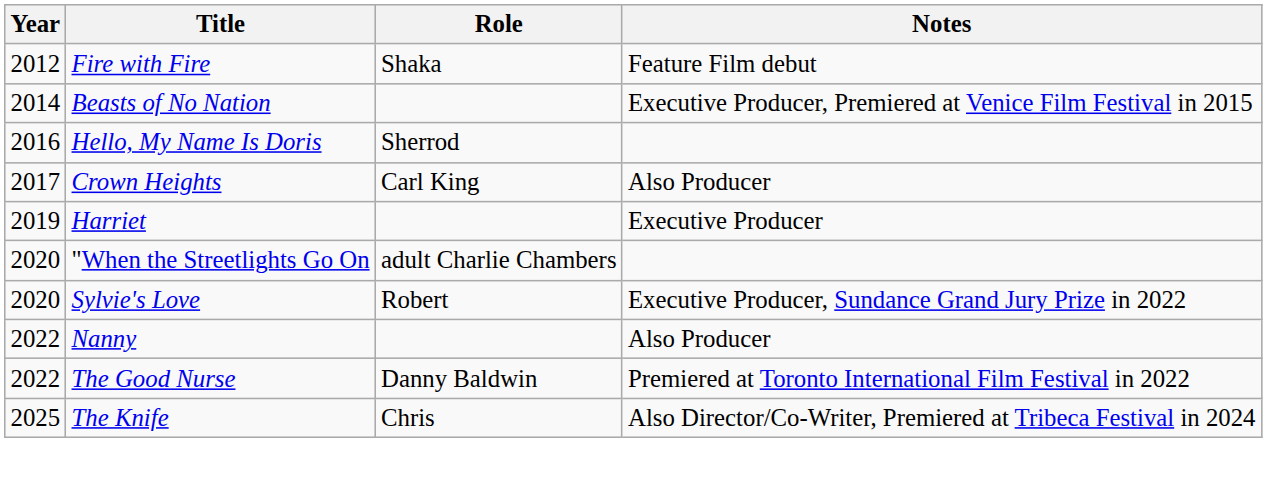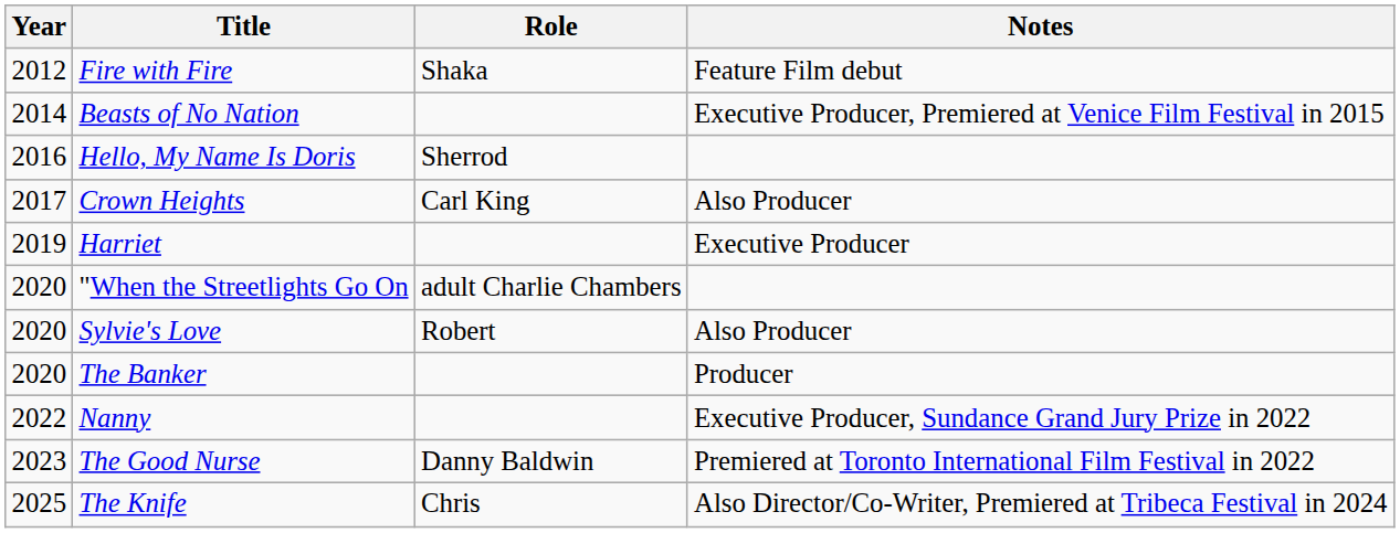 <table class="wikitable sortable">
 <tr>
 <th>Year</th>
 <th>Title</th>
 <th>Role</th>
 <th class="unsortable">Notes</th>
 </tr>
 <tr>
 <td>2012</td>
 <td><em><a href='#'>Fire with Fire</a></em></td>
 <td>Shaka</td>
 <td>Feature Film debut</td>
 </tr>
 <tr>
 <td>2014</td>
 <td><em><a href='#'>Beasts of No Nation</a></em></td>
 <td></td>
 <td>Executive Producer, Premiered at <a href='#'>Venice Film Festival</a> in 2015</td>
 </tr>
 <tr>
 <td>2016</td>
 <td><em><a href='#'>Hello, My Name Is Doris</a></em></td>
 <td>Sherrod</td>
 <td></td>
 </tr>
 <tr>
 <td>2017</td>
 <td><em><a href='#'>Crown Heights</a></em></td>
 <td>Carl King</td>
 <td>Also Producer</td>
 </tr>
 <tr>
 <td>2019</td>
 <td><em><a href='#'>Harriet</a></em></td>
 <td></td>
 <td>Executive Producer</td>
 </tr>
 <tr>
 <td>2020</td>
 <td>"<a href='#'>When the Streetlights Go On</a></td>
 <td>adult Charlie Chambers</td>
 <td></td>
 </tr>
 <tr>
 <td>2020</td>
 <td><em><a href='#'>Sylvie's Love</a></em></td>
 <td>Robert</td>
-<td>Executive Producer, <a href='#'>Sundance Grand Jury Prize</a> in 2022</td>
+<td>Also Producer</td>
+</tr>
+<tr>
+<td>2020</td>
+<td><em><a href='#'>The Banker</a></em></td>
+<td></td>
+<td>Producer</td>
 </tr>
 <tr>
 <td>2022</td>
 <td><em><a href='#'>Nanny</a></em></td>
 <td></td>
-<td>Also Producer</td>
+<td>Executive Producer, <a href='#'>Sundance Grand Jury Prize</a> in 2022</td>
 </tr>
 <tr>
-<td>2022</td>
+<td>2023</td>
 <td><em><a href='#'>The Good Nurse</a></em></td>
 <td>Danny Baldwin</td>
 <td>Premiered at <a href='#'>Toronto International Film Festival</a> in 2022</td>
 </tr>
 <tr>
 <td>2025</td>
 <td><em><a href='#'>The Knife</a></em></td>
 <td>Chris</td>
 <td>Also Director/Co-Writer, Premiered at <a href='#'>Tribeca Festival</a> in 2024</td>
 </tr>
 </table>
